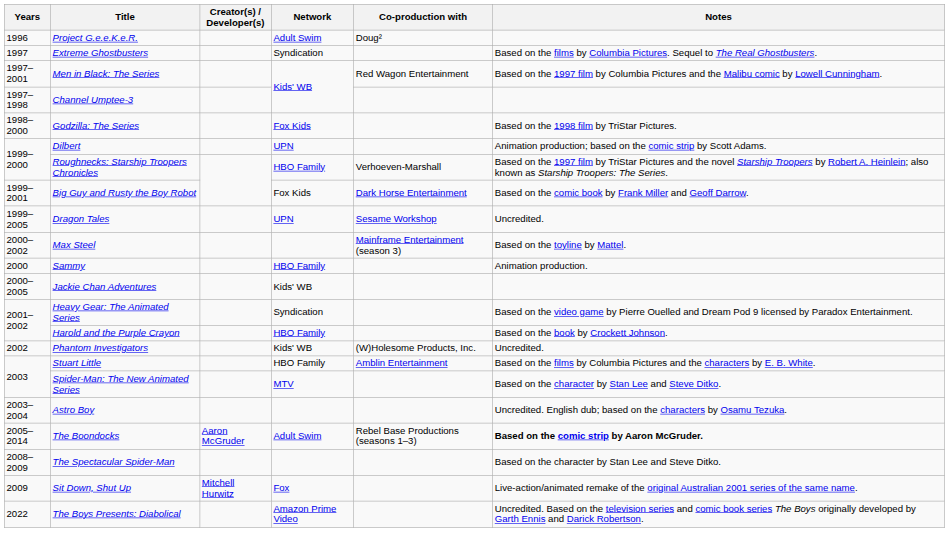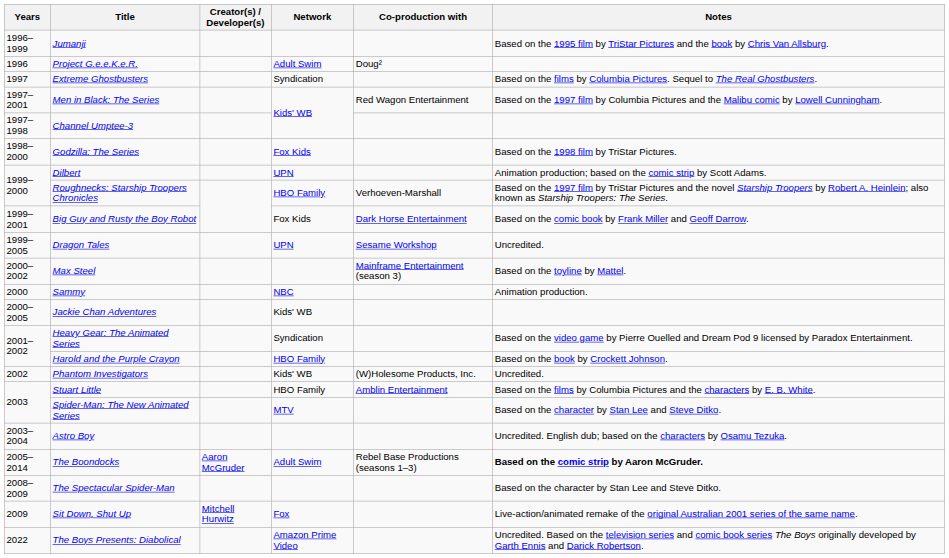 <table class="wikitable sortable">
 <tr>
 <th scope="col">Years</th>
 <th scope="col">Title</th>
 <th class="unsortable" scope="col">Creator(s) /<br>Developer(s)</th>
 <th scope="col">Network</th>
 <th scope="col">Co-production with</th>
 <th class="unsortable" scope="col">Notes</th>
+</tr>
+<tr>
+<td>1996–1999</td>
+<td><em><a href='#'>Jumanji</a></em></td>
+<td></td>
+<td></td>
+<td></td>
+<td>Based on the <a href='#'>1995 film</a> by <a href='#'>TriStar Pictures</a> and the <a href='#'>book</a> by <a href='#'>Chris Van Allsburg</a>.</td>
 </tr>
 <tr>
 <td>1996</td>
 <td><em><a href='#'>Project G.e.e.K.e.R.</a></em></td>
 <td></td>
 <td><a href='#'>Adult Swim</a></td>
 <td>Doug²</td>
 <td></td>
 </tr>
 <tr>
 <td>1997</td>
 <td><em><a href='#'>Extreme Ghostbusters</a></em></td>
 <td></td>
 <td>Syndication</td>
 <td></td>
 <td>Based on the <a href='#'>films</a> by <a href='#'>Columbia Pictures</a>. Sequel to <em><a href='#'>The Real Ghostbusters</a></em>.</td>
 </tr>
 <tr>
 <td>1997–2001</td>
 <td><em><a href='#'>Men in Black: The Series</a></em></td>
 <td></td>
 <td rowspan="2"><a href='#'>Kids' WB</a></td>
 <td>Red Wagon Entertainment</td>
 <td>Based on the <a href='#'>1997 film</a> by Columbia Pictures and the <a href='#'>Malibu comic</a> by <a href='#'>Lowell Cunningham</a>.</td>
 </tr>
 <tr>
 <td>1997–1998</td>
 <td><em><a href='#'>Channel Umptee-3</a></em></td>
 <td></td>
 <td></td>
 <td></td>
 </tr>
 <tr>
 <td>1998–2000</td>
 <td><em><a href='#'>Godzilla: The Series</a></em></td>
 <td></td>
 <td><a href='#'>Fox Kids</a></td>
 <td></td>
 <td>Based on the <a href='#'>1998 film</a> by TriStar Pictures.</td>
 </tr>
 <tr>
 <td rowspan="2">1999–2000</td>
 <td><em><a href='#'>Dilbert</a></em></td>
 <td></td>
 <td><a href='#'>UPN</a></td>
 <td></td>
 <td>Animation production; based on the <a href='#'>comic strip</a> by Scott Adams.</td>
 </tr>
 <tr>
 <td><em><a href='#'>Roughnecks: Starship Troopers Chronicles</a></em></td>
 <td rowspan="2"></td>
 <td><a href='#'>HBO Family</a></td>
 <td>Verhoeven-Marshall</td>
 <td>Based on the <a href='#'>1997 film</a> by TriStar Pictures and the novel <em><a href='#'>Starship Troopers</a></em> by <a href='#'>Robert A. Heinlein</a>; also known as <em>Starship Troopers: The Series</em>.</td>
 </tr>
 <tr>
 <td>1999–2001</td>
 <td><em><a href='#'>Big Guy and Rusty the Boy Robot</a></em></td>
 <td>Fox Kids</td>
 <td><a href='#'>Dark Horse Entertainment</a></td>
 <td>Based on the <a href='#'>comic book</a> by <a href='#'>Frank Miller</a> and <a href='#'>Geoff Darrow</a>.</td>
 </tr>
 <tr>
 <td>1999–2005</td>
 <td><em><a href='#'>Dragon Tales</a></em></td>
 <td></td>
 <td><a href='#'>UPN</a></td>
 <td><a href='#'>Sesame Workshop</a></td>
 <td>Uncredited.</td>
 </tr>
 <tr>
 <td>2000–2002</td>
 <td><em><a href='#'>Max Steel</a></em></td>
 <td></td>
 <td></td>
 <td><a href='#'>Mainframe Entertainment</a> (season 3)</td>
 <td>Based on the <a href='#'>toyline</a> by <a href='#'>Mattel</a>.</td>
 </tr>
 <tr>
 <td>2000</td>
 <td><em><a href='#'>Sammy</a></em></td>
 <td></td>
-<td><a href='#'>HBO Family</a></td>
+<td><a href='#'>NBC</a></td>
 <td></td>
 <td>Animation production.</td>
 </tr>
 <tr>
 <td>2000–2005</td>
 <td><em><a href='#'>Jackie Chan Adventures</a></em></td>
 <td></td>
 <td>Kids' WB</td>
 <td></td>
 <td></td>
 </tr>
 <tr>
 <td rowspan="2">2001–2002</td>
 <td><em><a href='#'>Heavy Gear: The Animated Series</a></em></td>
 <td></td>
 <td>Syndication</td>
 <td></td>
 <td>Based on the <a href='#'>video game</a> by Pierre Ouelled and Dream Pod 9 licensed by Paradox Entertainment.</td>
 </tr>
 <tr>
 <td><em><a href='#'>Harold and the Purple Crayon</a></em></td>
 <td></td>
 <td><a href='#'>HBO Family</a></td>
 <td></td>
 <td>Based on the <a href='#'>book</a> by <a href='#'>Crockett Johnson</a>.</td>
 </tr>
 <tr>
 <td>2002</td>
 <td><em><a href='#'>Phantom Investigators</a></em></td>
 <td></td>
 <td>Kids' WB</td>
 <td>(W)Holesome Products, Inc.</td>
 <td>Uncredited.</td>
 </tr>
 <tr>
 <td rowspan="2">2003</td>
 <td><em><a href='#'>Stuart Little</a></em></td>
 <td></td>
 <td>HBO Family</td>
 <td><a href='#'>Amblin Entertainment</a></td>
 <td>Based on the <a href='#'>films</a> by Columbia Pictures and the <a href='#'>characters</a> by <a href='#'>E. B. White</a>.</td>
 </tr>
 <tr>
 <td><em><a href='#'>Spider-Man: The New Animated Series</a></em></td>
 <td></td>
 <td><a href='#'>MTV</a></td>
 <td></td>
 <td>Based on the <a href='#'>character</a> by <a href='#'>Stan Lee</a> and <a href='#'>Steve Ditko</a>.</td>
 </tr>
 <tr>
 <td>2003–2004</td>
 <td><em><a href='#'>Astro Boy</a></em></td>
 <td></td>
 <td></td>
 <td></td>
 <td>Uncredited. English dub; based on the <a href='#'>characters</a> by <a href='#'>Osamu Tezuka</a>.</td>
 </tr>
 <tr>
 <td>2005–2014</td>
 <td><em><a href='#'>The Boondocks</a></em></td>
 <td><a href='#'>Aaron McGruder</a></td>
 <td><a href='#'>Adult Swim</a></td>
 <td>Rebel Base Productions (seasons 1–3)</td>
 <td><strong>Based on the <a href='#'>comic strip</a> by Aaron McGruder.</strong></td>
 </tr>
 <tr>
 <td>2008–2009</td>
 <td><em><a href='#'>The Spectacular Spider-Man</a></em></td>
 <td></td>
 <td></td>
 <td></td>
 <td>Based on the character by Stan Lee and Steve Ditko.</td>
 </tr>
 <tr>
 <td>2009</td>
 <td><em><a href='#'>Sit Down, Shut Up</a></em></td>
 <td><a href='#'>Mitchell Hurwitz</a></td>
 <td><a href='#'>Fox</a></td>
 <td></td>
 <td>Live-action/animated remake of the <a href='#'>original Australian 2001 series of the same name</a>.</td>
 </tr>
 <tr>
 <td>2022</td>
 <td><em><a href='#'>The Boys Presents: Diabolical</a></em></td>
 <td></td>
 <td><a href='#'>Amazon Prime Video</a></td>
 <td></td>
 <td>Uncredited. Based on the <a href='#'>television series</a> and <a href='#'>comic book series</a> <em>The Boys</em> originally developed by <a href='#'>Garth Ennis</a> and <a href='#'>Darick Robertson</a>.</td>
 </tr>
 </table>
